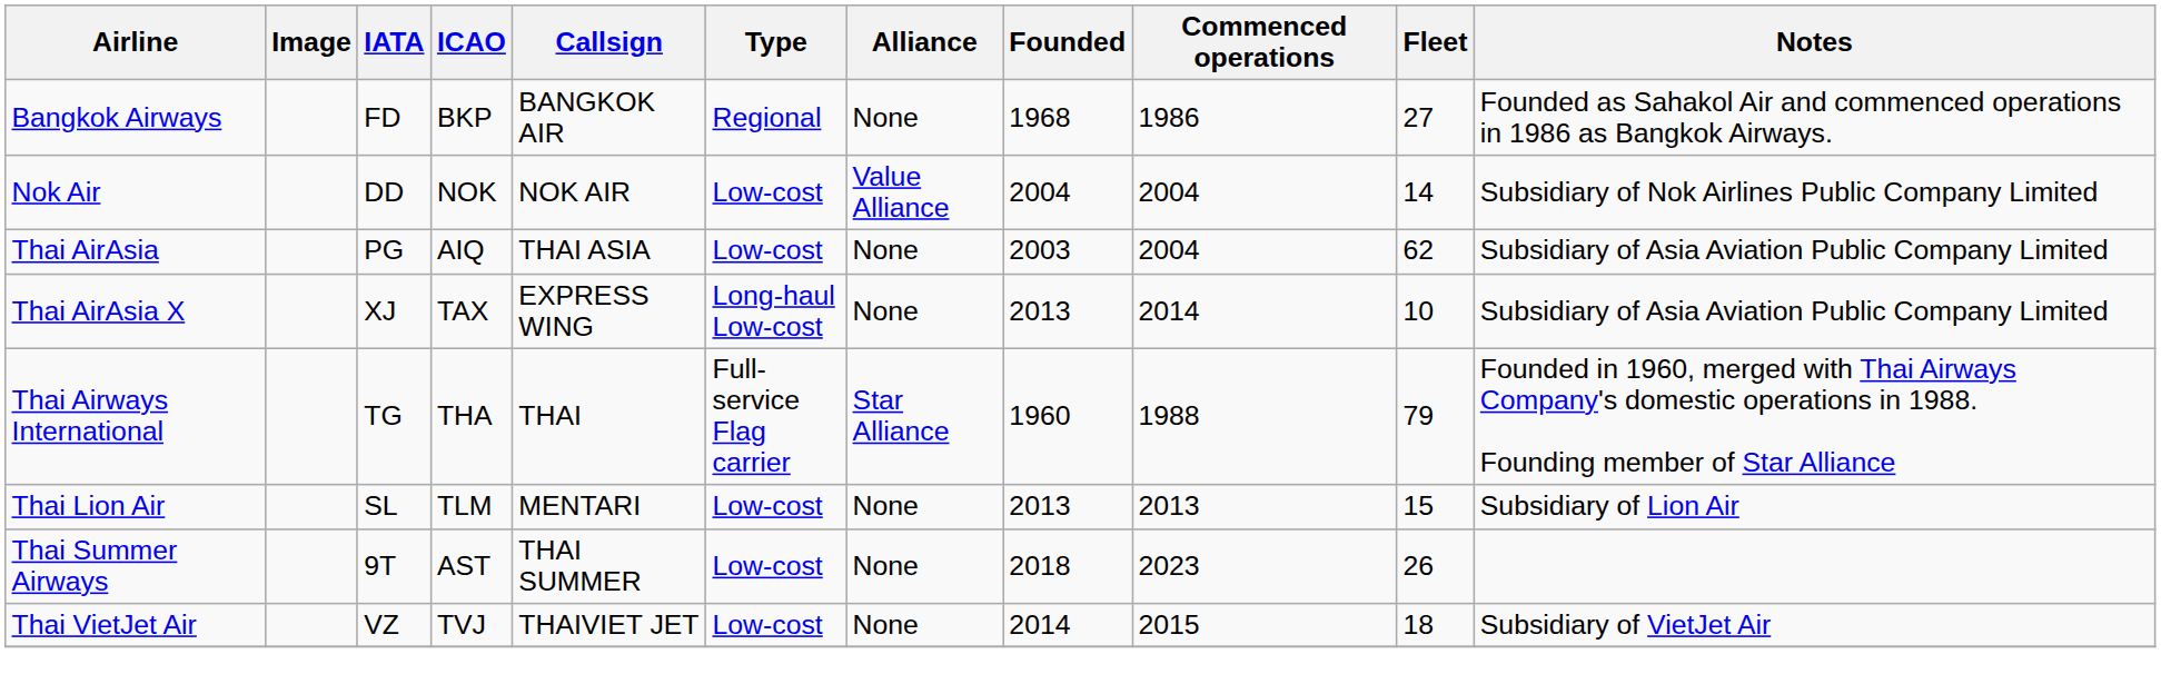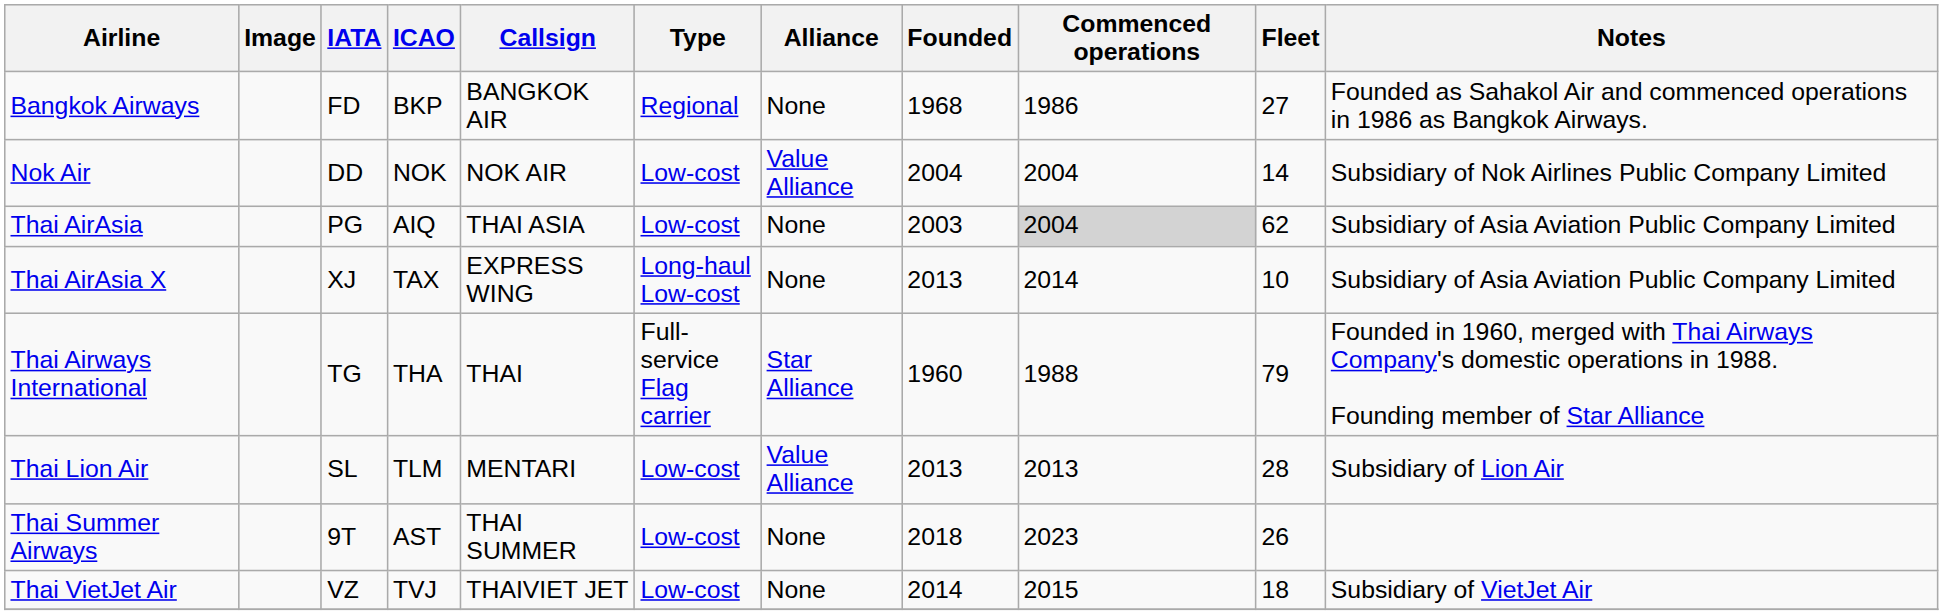 <table class="wikitable sortable">
 <tr>
 <th>Airline</th>
 <th>Image</th>
 <th><a href='#'>IATA</a></th>
 <th><a href='#'>ICAO</a></th>
 <th><a href='#'>Callsign</a></th>
 <th>Type</th>
 <th>Alliance</th>
 <th>Founded</th>
 <th>Commenced operations</th>
 <th>Fleet</th>
 <th>Notes</th>
 </tr>
 <tr>
 <td><a href='#'>Bangkok Airways</a></td>
 <td></td>
 <td>FD</td>
 <td>BKP</td>
 <td>BANGKOK AIR</td>
 <td><a href='#'>Regional</a></td>
 <td>None</td>
 <td>1968</td>
 <td>1986</td>
 <td>27</td>
 <td>Founded as Sahakol Air and commenced operations in 1986 as Bangkok Airways.</td>
 </tr>
 <tr>
 <td><a href='#'>Nok Air</a></td>
 <td></td>
 <td>DD</td>
 <td>NOK</td>
 <td>NOK AIR</td>
 <td><a href='#'>Low-cost</a></td>
 <td><a href='#'>Value Alliance</a></td>
 <td>2004</td>
 <td>2004</td>
 <td>14</td>
 <td>Subsidiary of Nok Airlines Public Company Limited</td>
 </tr>
 <tr>
 <td><a href='#'>Thai AirAsia</a></td>
 <td></td>
 <td>PG</td>
 <td>AIQ</td>
 <td>THAI ASIA</td>
 <td><a href='#'>Low-cost</a></td>
 <td>None</td>
 <td>2003</td>
-<td>2004</td>
+<td style="background: lightgrey;">2004</td>
 <td>62</td>
 <td>Subsidiary of Asia Aviation Public Company Limited</td>
 </tr>
 <tr>
 <td><a href='#'>Thai AirAsia X</a></td>
 <td></td>
 <td>XJ</td>
 <td>TAX</td>
 <td>EXPRESS WING</td>
 <td><a href='#'>Long-haul</a><br><a href='#'>Low-cost</a></td>
 <td>None</td>
 <td>2013</td>
 <td>2014</td>
 <td>10</td>
 <td>Subsidiary of Asia Aviation Public Company Limited</td>
 </tr>
 <tr>
 <td><a href='#'>Thai Airways International</a></td>
 <td></td>
 <td>TG</td>
 <td>THA</td>
 <td>THAI</td>
 <td>Full-service<br><a href='#'>Flag carrier</a></td>
 <td><a href='#'>Star Alliance</a></td>
 <td>1960</td>
 <td>1988</td>
 <td>79</td>
 <td>Founded in 1960, merged with <a href='#'>Thai Airways Company</a>'s domestic operations in 1988.<br><br>Founding member of <a href='#'>Star Alliance</a></td>
 </tr>
 <tr>
 <td><a href='#'>Thai Lion Air</a></td>
 <td></td>
 <td>SL</td>
 <td>TLM</td>
 <td>MENTARI</td>
 <td><a href='#'>Low-cost</a></td>
-<td>None</td>
+<td><a href='#'>Value Alliance</a></td>
 <td>2013</td>
 <td>2013</td>
-<td>15</td>
+<td>28</td>
 <td>Subsidiary of <a href='#'>Lion Air</a></td>
 </tr>
 <tr>
 <td><a href='#'>Thai Summer Airways</a></td>
 <td></td>
 <td>9T</td>
 <td>AST</td>
 <td>THAI SUMMER</td>
 <td><a href='#'>Low-cost</a></td>
 <td>None</td>
 <td>2018</td>
 <td>2023</td>
 <td>26</td>
 <td></td>
 </tr>
 <tr>
 <td><a href='#'>Thai VietJet Air</a></td>
 <td></td>
 <td>VZ</td>
 <td>TVJ</td>
 <td>THAIVIET JET</td>
 <td><a href='#'>Low-cost</a></td>
 <td>None</td>
 <td>2014</td>
 <td>2015</td>
 <td>18</td>
 <td>Subsidiary of <a href='#'>VietJet Air</a></td>
 </tr>
 <tr>
 </tr>
 </table>
